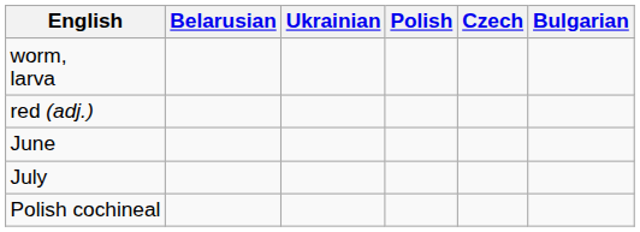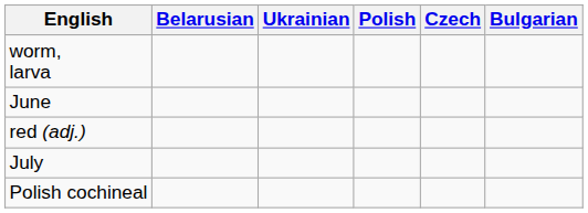 <table class="wikitable">
 <tr>
 <th>English</th>
 <th><a href='#'>Belarusian</a></th>
 <th><a href='#'>Ukrainian</a></th>
 <th><a href='#'>Polish</a></th>
 <th><a href='#'>Czech</a></th>
 <th><a href='#'>Bulgarian</a></th>
 </tr>
 <tr>
 <td>worm, <br> larva</td>
 <td> <br> <em></em></td>
 <td> <br> <em></em></td>
 <td><em></em></td>
 <td><em></em></td>
 <td> <br> <em></em></td>
 </tr>
 <tr>
+<td>June</td>
+<td> <br> <em></em></td>
+<td> <br> <em></em></td>
+<td><em></em></td>
+<td><em></em></td>
+<td> <br> <em></em></td>
+</tr>
+<tr>
 <td>red <em>(adj.)</em></td>
 <td> <br> <em></em></td>
 <td> <br> <em></em></td>
 <td><em> <br> </em></td>
-<td><em></em></td>
-<td> <br> <em></em></td>
-</tr>
-<tr>
-<td>June</td>
-<td> <br> <em></em></td>
-<td> <br> <em></em></td>
-<td><em></em></td>
 <td><em></em></td>
 <td> <br> <em></em></td>
 </tr>
 <tr>
 <td>July</td>
 <td></td>
 <td></td>
 <td></td>
 <td><em></em></td>
 <td> <br> <em></em></td>
 </tr>
 <tr>
 <td>Polish cochineal</td>
 <td> <br> <em></em></td>
 <td> <br> <em></em></td>
 <td><em></em></td>
 <td></td>
 <td></td>
 </tr>
 </table>
